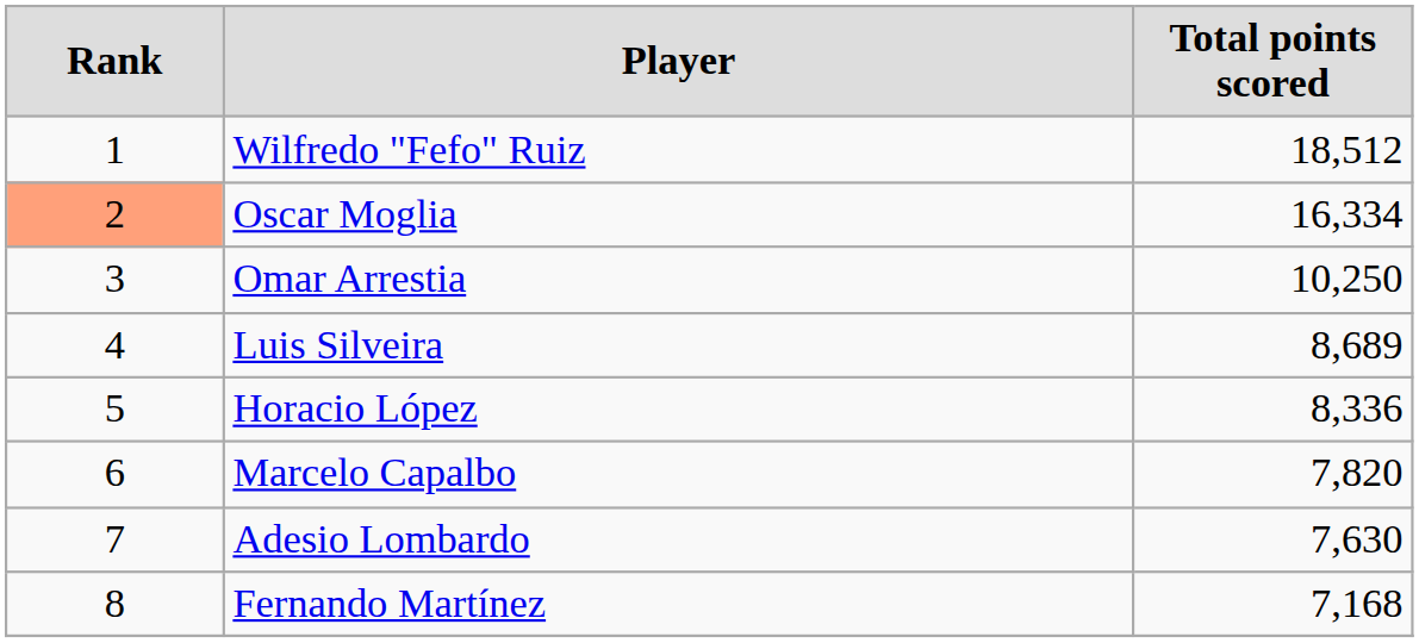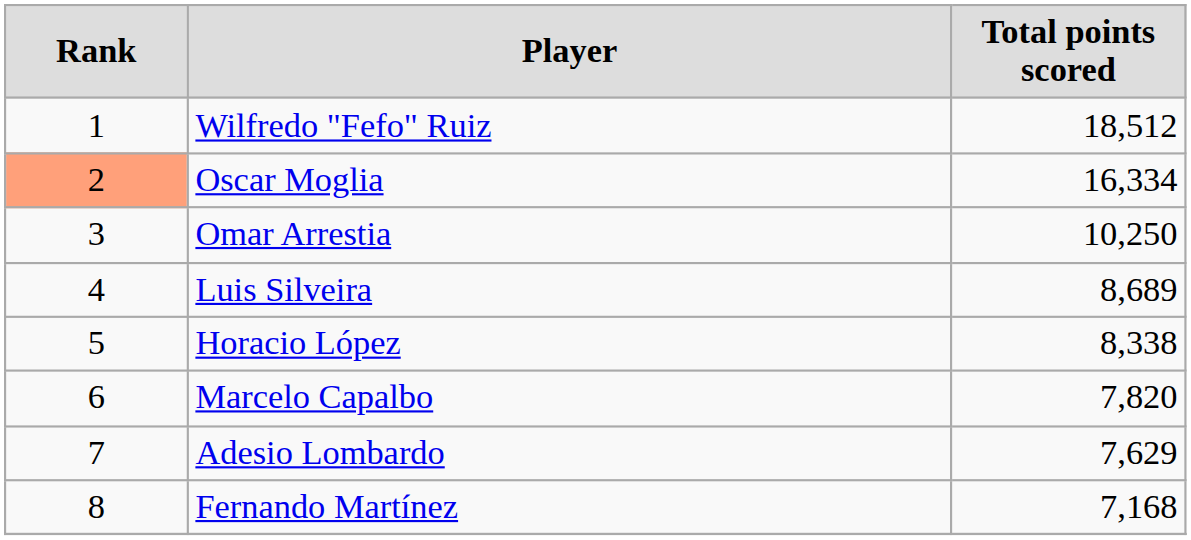 <table class="wikitable sortable"  style="text-align:left" width="550px">
 <tr>
 <th width="15 px" style="background:#DDDDDD; color:Black">Rank</th>
 <th width="180 px" style="background:#DDDDDD; color:Black">Player</th>
 <th width="50 px" style="background:#DDDDDD; color:Black">Total points scored</th>
 </tr>
 <tr>
 <td align="center">1</td>
 <td><a href='#'>Wilfredo "Fefo" Ruiz</a></td>
 <td align="right">18,512</td>
 </tr>
 <tr>
 <td align="center" style="background: lightsalmon;">2</td>
 <td><a href='#'>Oscar Moglia</a></td>
 <td align="right">16,334</td>
 </tr>
 <tr>
 <td align="center">3</td>
 <td><a href='#'>Omar Arrestia</a></td>
 <td align="right">10,250</td>
 </tr>
 <tr>
 <td align="center">4</td>
 <td><a href='#'>Luis Silveira</a></td>
 <td align="right">8,689</td>
 </tr>
 <tr>
 <td align="center">5</td>
 <td><a href='#'>Horacio López</a></td>
-<td align="right">8,336</td>
+<td align="right">8,338</td>
 </tr>
 <tr>
 <td align="center">6</td>
 <td><a href='#'>Marcelo Capalbo</a></td>
 <td align="right">7,820</td>
 </tr>
 <tr>
 <td align="center">7</td>
 <td><a href='#'>Adesio Lombardo</a></td>
-<td align="right">7,630</td>
+<td align="right">7,629</td>
 </tr>
 <tr>
 <td align="center">8</td>
 <td><a href='#'>Fernando Martínez</a></td>
 <td align="right">7,168</td>
 </tr>
 <tr>
 </tr>
 </table>
